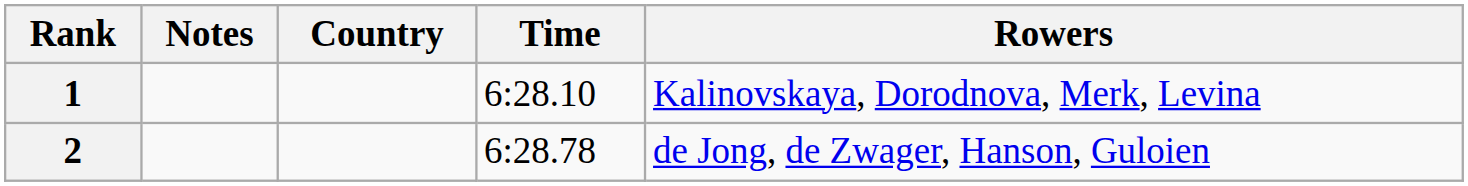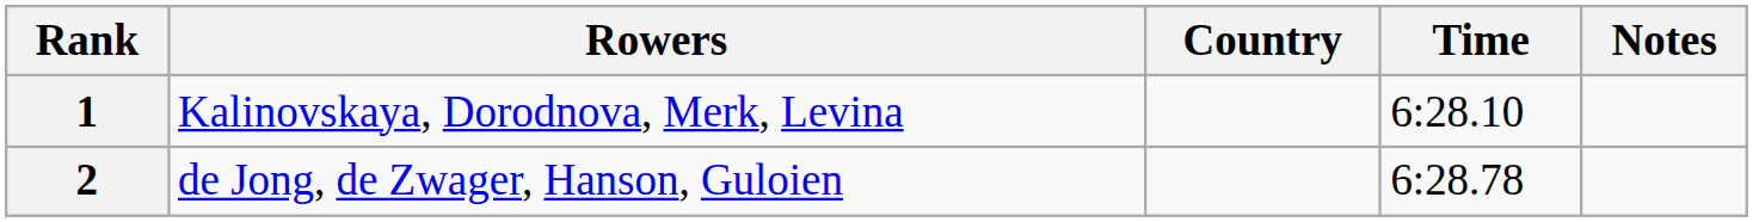 <table class="wikitable" width=50%>
 <tr>
 <th>Rank</th>
-<th>Notes</th>
+<th>Rowers</th>
 <th>Country</th>
 <th>Time</th>
-<th>Rowers</th>
+<th>Notes</th>
 </tr>
 <tr>
 <th>1</th>
-<td></td>
+<td><a href='#'>Kalinovskaya</a>, <a href='#'>Dorodnova</a>, <a href='#'>Merk</a>, <a href='#'>Levina</a></td>
 <td></td>
 <td>6:28.10</td>
-<td><a href='#'>Kalinovskaya</a>, <a href='#'>Dorodnova</a>, <a href='#'>Merk</a>, <a href='#'>Levina</a></td>
+<td></td>
 </tr>
 <tr>
 <th>2</th>
-<td></td>
+<td><a href='#'>de Jong</a>, <a href='#'>de Zwager</a>, <a href='#'>Hanson</a>, <a href='#'>Guloien</a></td>
 <td></td>
 <td>6:28.78</td>
-<td><a href='#'>de Jong</a>, <a href='#'>de Zwager</a>, <a href='#'>Hanson</a>, <a href='#'>Guloien</a></td>
+<td></td>
 </tr>
 </table>
